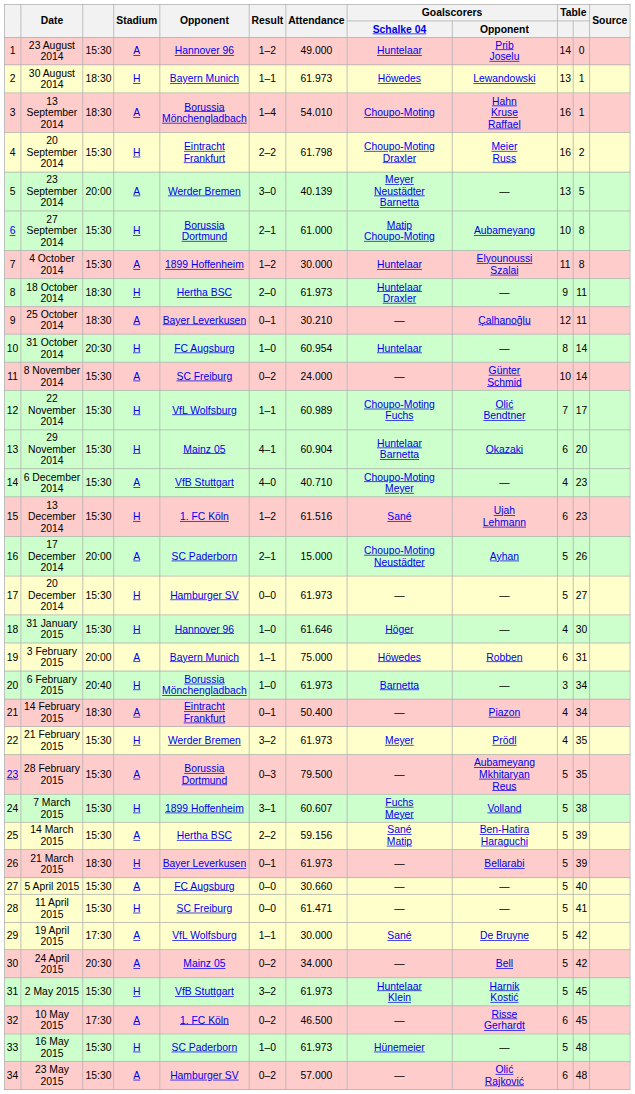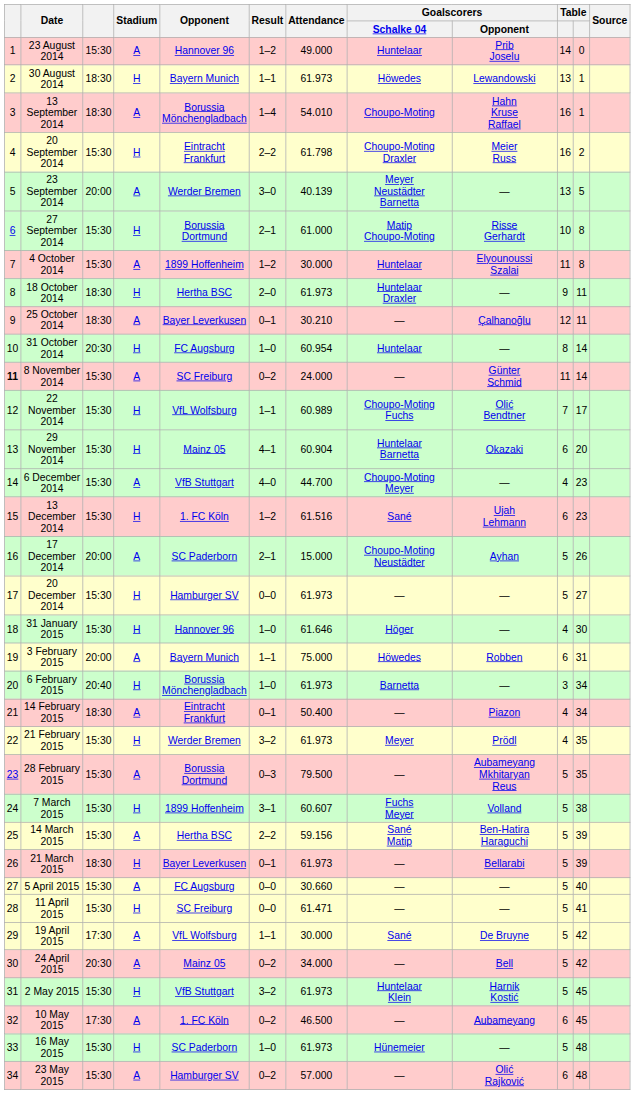 <table class="wikitable" Style="text-align: center;font-size:90%">
 <tr>
 <th rowspan="2"></th>
 <th rowspan="2" style="width:80px">Date</th>
 <th rowspan="2"></th>
 <th rowspan="2">Stadium</th>
 <th rowspan="2">Opponent</th>
 <th rowspan="2">Result</th>
 <th rowspan="2">Attendance</th>
 <th colspan="2">Goalscorers</th>
 <th colspan="2">Table</th>
 <th rowspan="2">Source</th>
 </tr>
 <tr>
 <th style="width:140px"><a href='#'>Schalke 04</a></th>
 <th style="width:140px">Opponent</th>
 <th></th>
 <th></th>
 </tr>
 <tr style="background:#fcc">
 <td>1</td>
 <td>23 August 2014</td>
 <td>15:30</td>
 <td><a href='#'>A</a></td>
 <td><a href='#'>Hannover 96</a></td>
 <td>1–2</td>
 <td>49.000</td>
 <td><a href='#'>Huntelaar</a> </td>
 <td><a href='#'>Prib</a> <br><a href='#'>Joselu</a> </td>
 <td>14</td>
 <td>0</td>
 <td></td>
 </tr>
 <tr style="background:#ffc">
 <td>2</td>
 <td>30 August 2014</td>
 <td>18:30</td>
 <td><a href='#'>H</a></td>
 <td><a href='#'>Bayern Munich</a></td>
 <td>1–1</td>
 <td>61.973</td>
 <td><a href='#'>Höwedes</a> </td>
 <td><a href='#'>Lewandowski</a> </td>
 <td>13</td>
 <td>1</td>
 <td></td>
 </tr>
 <tr style="background:#fcc">
 <td>3</td>
 <td>13 September 2014</td>
 <td>18:30</td>
 <td><a href='#'>A</a></td>
 <td><a href='#'>Borussia Mönchengladbach</a></td>
 <td>1–4</td>
 <td>54.010</td>
 <td><a href='#'>Choupo-Moting</a> </td>
 <td><a href='#'>Hahn</a>  <br> <a href='#'>Kruse</a>  <br> <a href='#'>Raffael</a> </td>
 <td>16</td>
 <td>1</td>
 <td></td>
 </tr>
 <tr style="background:#ffc">
 <td>4</td>
 <td>20 September 2014</td>
 <td>15:30</td>
 <td><a href='#'>H</a></td>
 <td><a href='#'>Eintracht Frankfurt</a></td>
 <td>2–2</td>
 <td>61.798</td>
 <td><a href='#'>Choupo-Moting</a>  <br> <a href='#'>Draxler</a> </td>
 <td><a href='#'>Meier</a>  <br> <a href='#'>Russ</a> </td>
 <td>16</td>
 <td>2</td>
 <td></td>
 </tr>
 <tr style="background:#cfc">
 <td>5</td>
 <td>23 September 2014</td>
 <td>20:00</td>
 <td><a href='#'>A</a></td>
 <td><a href='#'>Werder Bremen</a></td>
 <td>3–0</td>
 <td>40.139</td>
 <td><a href='#'>Meyer</a>  <br> <a href='#'>Neustädter</a>  <br> <a href='#'>Barnetta</a> </td>
 <td>—</td>
 <td>13</td>
 <td>5</td>
 <td></td>
 </tr>
 <tr style="background:#cfc">
 <td><a href='#'>6</a></td>
 <td>27 September 2014</td>
 <td>15:30</td>
 <td><a href='#'>H</a></td>
 <td><a href='#'>Borussia Dortmund</a></td>
 <td>2–1</td>
 <td>61.000</td>
 <td><a href='#'>Matip</a>  <br> <a href='#'>Choupo-Moting</a> </td>
-<td><a href='#'>Aubameyang</a> </td>
+<td><a href='#'>Risse</a> <br><a href='#'>Gerhardt</a> </td>
 <td>10</td>
 <td>8</td>
 <td></td>
 </tr>
 <tr style="background:#fcc">
 <td>7</td>
 <td>4 October 2014</td>
 <td>15:30</td>
 <td><a href='#'>A</a></td>
 <td><a href='#'>1899 Hoffenheim</a></td>
 <td>1–2</td>
 <td>30.000</td>
 <td><a href='#'>Huntelaar</a> </td>
 <td><a href='#'>Elyounoussi</a>  <br> <a href='#'>Szalai</a> </td>
 <td>11</td>
 <td>8</td>
 <td></td>
 </tr>
 <tr style="background:#cfc">
 <td>8</td>
 <td>18 October 2014</td>
 <td>18:30</td>
 <td><a href='#'>H</a></td>
 <td><a href='#'>Hertha BSC</a></td>
 <td>2–0</td>
 <td>61.973</td>
 <td><a href='#'>Huntelaar</a>  <br> <a href='#'>Draxler</a> </td>
 <td>—</td>
 <td>9</td>
 <td>11</td>
 <td></td>
 </tr>
 <tr style="background:#fcc">
 <td>9</td>
 <td>25 October 2014</td>
 <td>18:30</td>
 <td><a href='#'>A</a></td>
 <td><a href='#'>Bayer Leverkusen</a></td>
 <td>0–1</td>
 <td>30.210</td>
 <td>—</td>
 <td><a href='#'>Çalhanoğlu</a> </td>
 <td>12</td>
 <td>11</td>
 <td></td>
 </tr>
 <tr style="background:#cfc">
 <td>10</td>
 <td>31 October 2014</td>
 <td>20:30</td>
 <td><a href='#'>H</a></td>
 <td><a href='#'>FC Augsburg</a></td>
 <td>1–0</td>
 <td>60.954</td>
 <td><a href='#'>Huntelaar</a> </td>
 <td>—</td>
 <td>8</td>
 <td>14</td>
 <td></td>
 </tr>
 <tr style="background:#fcc">
-<td>11</td>
+<td><strong>11</strong></td>
 <td>8 November 2014</td>
 <td>15:30</td>
 <td><a href='#'>A</a></td>
 <td><a href='#'>SC Freiburg</a></td>
 <td>0–2</td>
 <td>24.000</td>
 <td>—</td>
 <td><a href='#'>Günter</a>  <br> <a href='#'>Schmid</a> </td>
-<td>10</td>
+<td>11</td>
 <td>14</td>
 <td></td>
 </tr>
 <tr style="background:#cfc">
 <td>12</td>
 <td>22 November 2014</td>
 <td>15:30</td>
 <td><a href='#'>H</a></td>
 <td><a href='#'>VfL Wolfsburg</a></td>
 <td>1–1</td>
 <td>60.989</td>
 <td><a href='#'>Choupo-Moting</a>  <br> <a href='#'>Fuchs</a> </td>
 <td><a href='#'>Olić</a>  <br> <a href='#'>Bendtner</a> </td>
 <td>7</td>
 <td>17</td>
 <td></td>
 </tr>
 <tr style="background:#cfc">
 <td>13</td>
 <td>29 November 2014</td>
 <td>15:30</td>
 <td><a href='#'>H</a></td>
 <td><a href='#'>Mainz 05</a></td>
 <td>4–1</td>
 <td>60.904</td>
 <td><a href='#'>Huntelaar</a>  <br> <a href='#'>Barnetta</a> </td>
 <td><a href='#'>Okazaki</a> </td>
 <td>6</td>
 <td>20</td>
 <td></td>
 </tr>
 <tr style="background:#cfc">
 <td>14</td>
 <td>6 December 2014</td>
 <td>15:30</td>
 <td><a href='#'>A</a></td>
 <td><a href='#'>VfB Stuttgart</a></td>
 <td>4–0</td>
-<td>40.710</td>
+<td>44.700</td>
 <td><a href='#'>Choupo-Moting</a>  <br> <a href='#'>Meyer</a> </td>
 <td>—</td>
 <td>4</td>
 <td>23</td>
 <td></td>
 </tr>
 <tr style="background:#fcc">
 <td>15</td>
 <td>13 December 2014</td>
 <td>15:30</td>
 <td><a href='#'>H</a></td>
 <td><a href='#'>1. FC Köln</a></td>
 <td>1–2</td>
 <td>61.516</td>
 <td><a href='#'>Sané</a> </td>
 <td><a href='#'>Ujah</a>  <br> <a href='#'>Lehmann</a> </td>
 <td>6</td>
 <td>23</td>
 <td></td>
 </tr>
 <tr style="background:#cfc">
 <td>16</td>
 <td>17 December 2014</td>
 <td>20:00</td>
 <td><a href='#'>A</a></td>
 <td><a href='#'>SC Paderborn</a></td>
 <td>2–1</td>
 <td>15.000</td>
 <td><a href='#'>Choupo-Moting</a>  <br> <a href='#'>Neustädter</a> </td>
 <td><a href='#'>Ayhan</a> </td>
 <td>5</td>
 <td>26</td>
 <td></td>
 </tr>
 <tr style="background:#ffc">
 <td>17</td>
 <td>20 December 2014</td>
 <td>15:30</td>
 <td><a href='#'>H</a></td>
 <td><a href='#'>Hamburger SV</a></td>
 <td>0–0</td>
 <td>61.973</td>
 <td>—</td>
 <td>—</td>
 <td>5</td>
 <td>27</td>
 <td></td>
 </tr>
 <tr style="background:#cfc">
 <td>18</td>
 <td>31 January 2015</td>
 <td>15:30</td>
 <td><a href='#'>H</a></td>
 <td><a href='#'>Hannover 96</a></td>
 <td>1–0</td>
 <td>61.646</td>
 <td><a href='#'>Höger</a> </td>
 <td>—</td>
 <td>4</td>
 <td>30</td>
 <td></td>
 </tr>
 <tr style="background:#ffc">
 <td>19</td>
 <td>3 February 2015</td>
 <td>20:00</td>
 <td><a href='#'>A</a></td>
 <td><a href='#'>Bayern Munich</a></td>
 <td>1–1</td>
 <td>75.000</td>
 <td><a href='#'>Höwedes</a> </td>
 <td><a href='#'>Robben</a> </td>
 <td>6</td>
 <td>31</td>
 <td></td>
 </tr>
 <tr style="background:#cfc">
 <td>20</td>
 <td>6 February 2015</td>
 <td>20:40</td>
 <td><a href='#'>H</a></td>
 <td><a href='#'>Borussia Mönchengladbach</a></td>
 <td>1–0</td>
 <td>61.973</td>
 <td><a href='#'>Barnetta</a> </td>
 <td>—</td>
 <td>3</td>
 <td>34</td>
 <td></td>
 </tr>
 <tr style="background:#fcc">
 <td>21</td>
 <td>14 February 2015</td>
 <td>18:30</td>
 <td><a href='#'>A</a></td>
 <td><a href='#'>Eintracht Frankfurt</a></td>
 <td>0–1</td>
 <td>50.400</td>
 <td>—</td>
 <td><a href='#'>Piazon</a> </td>
 <td>4</td>
 <td>34</td>
 <td></td>
 </tr>
 <tr style="background:#ffc">
 <td>22</td>
 <td>21 February 2015</td>
 <td>15:30</td>
 <td><a href='#'>H</a></td>
 <td><a href='#'>Werder Bremen</a></td>
 <td>3–2</td>
 <td>61.973</td>
 <td><a href='#'>Meyer</a> </td>
 <td><a href='#'>Prödl</a> </td>
 <td>4</td>
 <td>35</td>
 <td></td>
 </tr>
 <tr style="background:#fcc">
 <td><a href='#'>23</a></td>
 <td>28 February 2015</td>
 <td>15:30</td>
 <td><a href='#'>A</a></td>
 <td><a href='#'>Borussia Dortmund</a></td>
 <td>0–3</td>
 <td>79.500</td>
 <td>—</td>
 <td><a href='#'>Aubameyang</a>  <br> <a href='#'>Mkhitaryan</a>  <br> <a href='#'>Reus</a> </td>
 <td>5</td>
 <td>35</td>
 <td></td>
 </tr>
 <tr style="background:#cfc">
 <td>24</td>
 <td>7 March 2015</td>
 <td>15:30</td>
 <td><a href='#'>H</a></td>
 <td><a href='#'>1899 Hoffenheim</a></td>
 <td>3–1</td>
 <td>60.607</td>
 <td><a href='#'>Fuchs</a>  <br> <a href='#'>Meyer</a> </td>
 <td><a href='#'>Volland</a> </td>
 <td>5</td>
 <td>38</td>
 <td></td>
 </tr>
 <tr style="background:#ffc">
 <td>25</td>
 <td>14 March 2015</td>
 <td>15:30</td>
 <td><a href='#'>A</a></td>
 <td><a href='#'>Hertha BSC</a></td>
 <td>2–2</td>
 <td>59.156</td>
 <td><a href='#'>Sané</a>  <br> <a href='#'>Matip</a> </td>
 <td><a href='#'>Ben-Hatira</a>  <br> <a href='#'>Haraguchi</a> </td>
 <td>5</td>
 <td>39</td>
 <td></td>
 </tr>
 <tr style="background:#fcc">
 <td>26</td>
 <td>21 March 2015</td>
 <td>18:30</td>
 <td><a href='#'>H</a></td>
 <td><a href='#'>Bayer Leverkusen</a></td>
 <td>0–1</td>
 <td>61.973</td>
 <td>—</td>
 <td><a href='#'>Bellarabi</a> </td>
 <td>5</td>
 <td>39</td>
 <td></td>
 </tr>
 <tr style="background:#ffc">
 <td>27</td>
 <td>5 April 2015</td>
 <td>15:30</td>
 <td><a href='#'>A</a></td>
 <td><a href='#'>FC Augsburg</a></td>
 <td>0–0</td>
 <td>30.660</td>
 <td>—</td>
 <td>—</td>
 <td>5</td>
 <td>40</td>
 <td></td>
 </tr>
 <tr style="background:#ffc">
 <td>28</td>
 <td>11 April 2015</td>
 <td>15:30</td>
 <td><a href='#'>H</a></td>
 <td><a href='#'>SC Freiburg</a></td>
 <td>0–0</td>
 <td>61.471</td>
 <td>—</td>
 <td>—</td>
 <td>5</td>
 <td>41</td>
 <td></td>
 </tr>
 <tr style="background:#ffc">
 <td>29</td>
 <td>19 April 2015</td>
 <td>17:30</td>
 <td><a href='#'>A</a></td>
 <td><a href='#'>VfL Wolfsburg</a></td>
 <td>1–1</td>
 <td>30.000</td>
 <td><a href='#'>Sané</a> </td>
 <td><a href='#'>De Bruyne</a> </td>
 <td>5</td>
 <td>42</td>
 <td></td>
 </tr>
 <tr style="background:#fcc">
 <td>30</td>
 <td>24 April 2015</td>
 <td>20:30</td>
 <td><a href='#'>A</a></td>
 <td><a href='#'>Mainz 05</a></td>
 <td>0–2</td>
 <td>34.000</td>
 <td>—</td>
 <td><a href='#'>Bell</a> </td>
 <td>5</td>
 <td>42</td>
 <td></td>
 </tr>
 <tr style="background:#cfc">
 <td>31</td>
 <td>2 May 2015</td>
 <td>15:30</td>
 <td><a href='#'>H</a></td>
 <td><a href='#'>VfB Stuttgart</a></td>
 <td>3–2</td>
 <td>61.973</td>
 <td><a href='#'>Huntelaar</a>  <br> <a href='#'>Klein</a> </td>
 <td><a href='#'>Harnik</a>  <br> <a href='#'>Kostić</a> </td>
 <td>5</td>
 <td>45</td>
 <td></td>
 </tr>
 <tr style="background:#fcc">
 <td>32</td>
 <td>10 May 2015</td>
 <td>17:30</td>
 <td><a href='#'>A</a></td>
 <td><a href='#'>1. FC Köln</a></td>
 <td>0–2</td>
 <td>46.500</td>
 <td>—</td>
-<td><a href='#'>Risse</a> <br><a href='#'>Gerhardt</a> </td>
+<td><a href='#'>Aubameyang</a> </td>
 <td>6</td>
 <td>45</td>
 <td></td>
 </tr>
 <tr style="background:#cfc">
 <td>33</td>
 <td>16 May 2015</td>
 <td>15:30</td>
 <td><a href='#'>H</a></td>
 <td><a href='#'>SC Paderborn</a></td>
 <td>1–0</td>
 <td>61.973</td>
 <td><a href='#'>Hünemeier</a> </td>
 <td>—</td>
 <td>5</td>
 <td>48</td>
 <td></td>
 </tr>
 <tr style="background:#fcc">
 <td>34</td>
 <td>23 May 2015</td>
 <td>15:30</td>
 <td><a href='#'>A</a></td>
 <td><a href='#'>Hamburger SV</a></td>
 <td>0–2</td>
 <td>57.000</td>
 <td>—</td>
 <td><a href='#'>Olić</a>  <br> <a href='#'>Rajković</a> </td>
 <td>6</td>
 <td>48</td>
 <td></td>
 </tr>
 </table>
